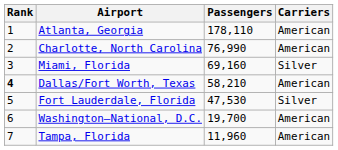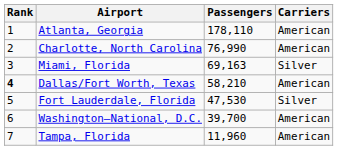 <table class="wikitable sortable" style="font-size: 95%">
 <tr>
 <th>Rank</th>
 <th>Airport</th>
 <th>Passengers</th>
 <th>Carriers</th>
 </tr>
 <tr>
 <td>1</td>
 <td> <a href='#'>Atlanta, Georgia</a></td>
 <td>178,110</td>
 <td>American</td>
 </tr>
 <tr>
 <td>2</td>
 <td> <a href='#'>Charlotte, North Carolina</a></td>
 <td>76,990</td>
 <td>American</td>
 </tr>
 <tr>
 <td>3</td>
 <td> <a href='#'>Miami, Florida</a></td>
-<td>69,160</td>
+<td>69,163</td>
 <td>Silver</td>
 </tr>
 <tr>
 <td><strong>4</strong></td>
 <td> <a href='#'>Dallas/Fort Worth, Texas</a></td>
 <td>58,210</td>
 <td>American</td>
 </tr>
 <tr>
 <td>5</td>
 <td> <a href='#'>Fort Lauderdale, Florida</a></td>
 <td>47,530</td>
 <td>Silver</td>
 </tr>
 <tr>
 <td>6</td>
 <td> <a href='#'>Washington–National, D.C.</a></td>
-<td>19,700</td>
+<td>39,700</td>
 <td>American</td>
 </tr>
 <tr>
 <td>7</td>
 <td> <a href='#'>Tampa, Florida</a></td>
 <td>11,960</td>
 <td>American</td>
 </tr>
 </table>
